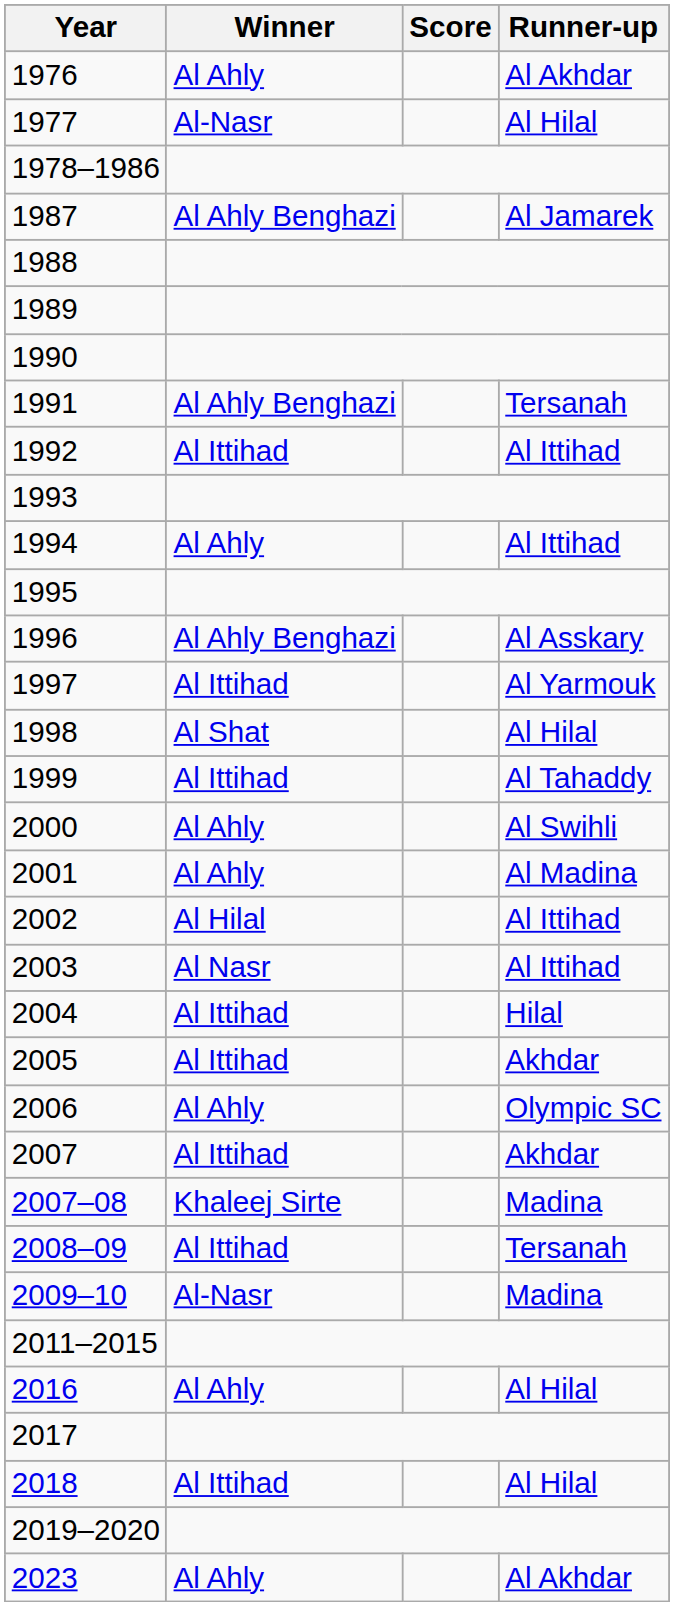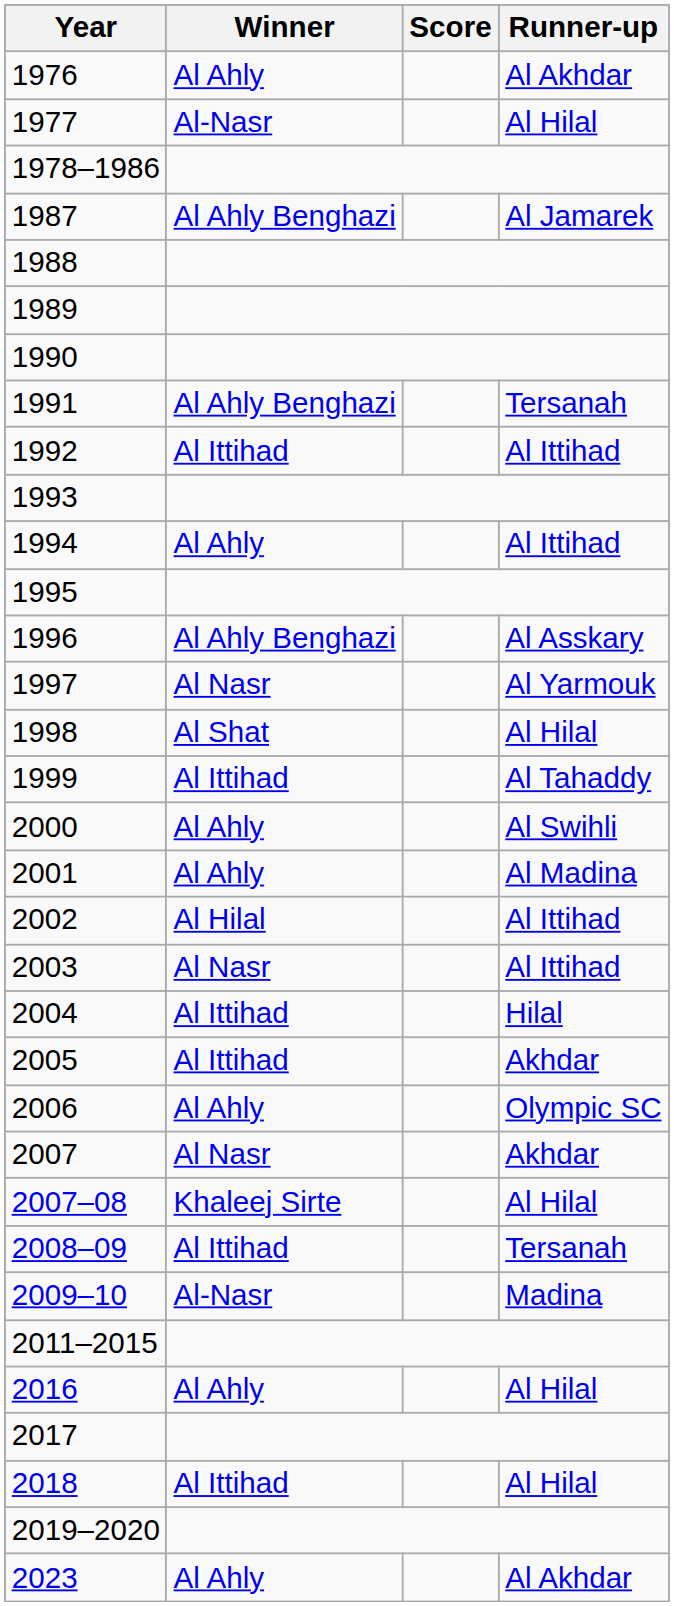 <table class="wikitable">
 <tr>
 <th>Year</th>
 <th>Winner</th>
 <th>Score</th>
 <th>Runner-up</th>
 </tr>
 <tr>
 <td>1976</td>
 <td><a href='#'>Al Ahly</a></td>
 <td></td>
 <td><a href='#'>Al Akhdar</a></td>
 </tr>
 <tr>
 <td>1977</td>
 <td><a href='#'>Al-Nasr</a></td>
 <td></td>
 <td><a href='#'>Al Hilal</a></td>
 </tr>
 <tr>
 <td>1978–1986</td>
 <td colspan=3></td>
 </tr>
 <tr>
 <td>1987</td>
 <td><a href='#'>Al Ahly Benghazi</a></td>
 <td></td>
 <td><a href='#'>Al Jamarek</a></td>
 </tr>
 <tr>
 <td>1988</td>
 <td colspan=3></td>
 </tr>
 <tr>
 <td>1989</td>
 <td colspan=3></td>
 </tr>
 <tr>
 <td>1990</td>
 <td colspan=3></td>
 </tr>
 <tr>
 <td>1991</td>
 <td><a href='#'>Al Ahly Benghazi</a></td>
 <td></td>
 <td><a href='#'>Tersanah</a></td>
 </tr>
 <tr>
 <td>1992</td>
 <td><a href='#'>Al Ittihad</a></td>
 <td></td>
 <td><a href='#'>Al Ittihad</a></td>
 </tr>
 <tr>
 <td>1993</td>
 <td colspan=3></td>
 </tr>
 <tr>
 <td>1994</td>
 <td><a href='#'>Al Ahly</a></td>
 <td></td>
 <td><a href='#'>Al Ittihad</a></td>
 </tr>
 <tr>
 <td>1995</td>
 <td colspan=3></td>
 </tr>
 <tr>
 <td>1996</td>
 <td><a href='#'>Al Ahly Benghazi</a></td>
 <td></td>
 <td><a href='#'>Al Asskary</a></td>
 </tr>
 <tr>
 <td>1997</td>
-<td><a href='#'>Al Ittihad</a></td>
+<td><a href='#'>Al Nasr</a></td>
 <td></td>
 <td><a href='#'>Al Yarmouk</a></td>
 </tr>
 <tr>
 <td>1998</td>
 <td><a href='#'>Al Shat</a></td>
 <td></td>
 <td><a href='#'>Al Hilal</a></td>
 </tr>
 <tr>
 <td>1999</td>
 <td><a href='#'>Al Ittihad</a></td>
 <td></td>
 <td><a href='#'>Al Tahaddy</a></td>
 </tr>
 <tr>
 <td>2000</td>
 <td><a href='#'>Al Ahly</a></td>
 <td></td>
 <td><a href='#'>Al Swihli</a></td>
 </tr>
 <tr>
 <td>2001</td>
 <td><a href='#'>Al Ahly</a></td>
 <td></td>
 <td><a href='#'>Al Madina</a></td>
 </tr>
 <tr>
 <td>2002</td>
 <td><a href='#'>Al Hilal</a></td>
 <td></td>
 <td><a href='#'>Al Ittihad</a></td>
 </tr>
 <tr>
 <td>2003</td>
 <td><a href='#'>Al Nasr</a></td>
 <td></td>
 <td><a href='#'>Al Ittihad</a></td>
 </tr>
 <tr>
 <td>2004</td>
 <td><a href='#'>Al Ittihad</a></td>
 <td></td>
 <td><a href='#'>Hilal</a></td>
 </tr>
 <tr>
 <td>2005</td>
 <td><a href='#'>Al Ittihad</a></td>
 <td></td>
 <td><a href='#'>Akhdar</a></td>
 </tr>
 <tr>
 <td>2006</td>
 <td><a href='#'>Al Ahly</a></td>
 <td></td>
 <td><a href='#'>Olympic SC</a></td>
 </tr>
 <tr>
 <td>2007</td>
-<td><a href='#'>Al Ittihad</a></td>
+<td><a href='#'>Al Nasr</a></td>
 <td></td>
 <td><a href='#'>Akhdar</a></td>
 </tr>
 <tr>
 <td><a href='#'>2007–08</a></td>
 <td><a href='#'>Khaleej Sirte</a></td>
 <td></td>
-<td><a href='#'>Madina</a></td>
+<td><a href='#'>Al Hilal</a></td>
 </tr>
 <tr>
 <td><a href='#'>2008–09</a></td>
 <td><a href='#'>Al Ittihad</a></td>
 <td></td>
 <td><a href='#'>Tersanah</a></td>
 </tr>
 <tr>
 <td><a href='#'>2009–10</a></td>
 <td><a href='#'>Al-Nasr</a></td>
 <td></td>
 <td><a href='#'>Madina</a></td>
 </tr>
 <tr>
 <td>2011–2015</td>
 <td colspan=3></td>
 </tr>
 <tr>
 <td><a href='#'>2016</a></td>
 <td><a href='#'>Al Ahly</a></td>
 <td></td>
 <td><a href='#'>Al Hilal</a></td>
 </tr>
 <tr>
 <td>2017</td>
 <td colspan=3></td>
 </tr>
 <tr>
 <td><a href='#'>2018</a></td>
 <td><a href='#'>Al Ittihad</a></td>
 <td></td>
 <td><a href='#'>Al Hilal</a></td>
 </tr>
 <tr>
 <td>2019–2020</td>
 <td colspan=3></td>
 </tr>
 <tr>
 <td><a href='#'>2023</a></td>
 <td><a href='#'>Al Ahly</a></td>
 <td></td>
 <td><a href='#'>Al Akhdar</a></td>
 </tr>
 </table>
